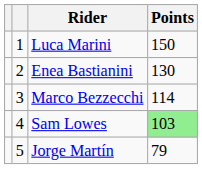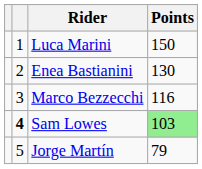 <table class="wikitable" style="font-size: 95%;">
 <tr>
 <th></th>
 <th></th>
 <th>Rider</th>
 <th>Points</th>
 </tr>
 <tr>
 <td></td>
 <td align=center>1</td>
 <td> <a href='#'>Luca Marini</a></td>
 <td align=left>150</td>
 </tr>
 <tr>
 <td></td>
 <td align=center>2</td>
 <td> <a href='#'>Enea Bastianini</a></td>
 <td align=left>130</td>
 </tr>
 <tr>
 <td></td>
 <td align=center>3</td>
 <td> <a href='#'>Marco Bezzecchi</a></td>
-<td align=left>114</td>
+<td align=left>116</td>
 </tr>
 <tr>
 <td></td>
-<td align=center>4</td>
+<td align=center><strong>4</strong></td>
 <td> <a href='#'>Sam Lowes</a></td>
 <td align=left style="background: lightgreen;">103</td>
 </tr>
 <tr>
 <td></td>
 <td align=center>5</td>
 <td> <a href='#'>Jorge Martín</a></td>
 <td align=left>79</td>
 </tr>
 </table>
